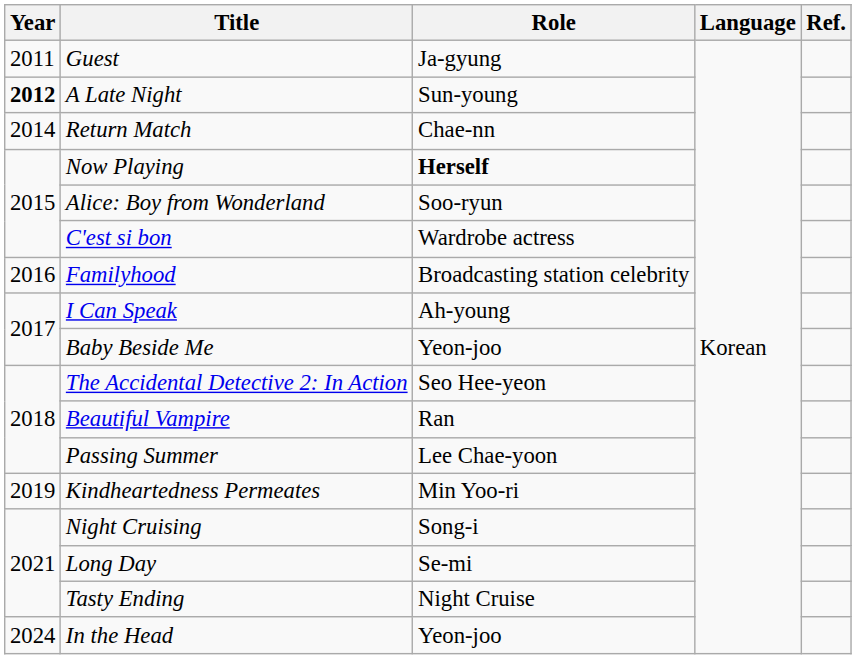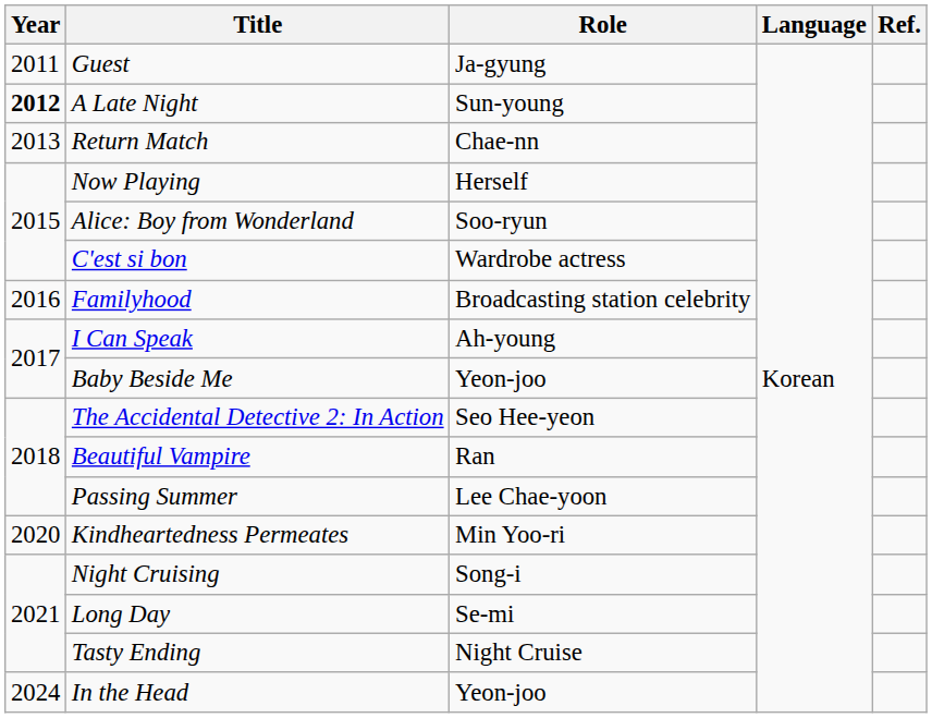 <table class="wikitable">
 <tr>
 <th>Year</th>
 <th>Title</th>
 <th>Role</th>
 <th>Language</th>
 <th>Ref.</th>
 </tr>
 <tr>
 <td>2011</td>
 <td><em>Guest</em></td>
 <td>Ja-gyung</td>
 <td rowspan="17">Korean</td>
 <td></td>
 </tr>
 <tr>
 <td><strong>2012</strong></td>
 <td><em>A Late Night</em></td>
 <td>Sun-young</td>
 <td></td>
 </tr>
 <tr>
-<td>2014</td>
+<td>2013</td>
 <td><em>Return Match</em></td>
 <td>Chae-nn</td>
 <td></td>
 </tr>
 <tr>
 <td rowspan="3">2015</td>
 <td><em>Now Playing</em></td>
-<td><strong>Herself</strong></td>
+<td>Herself</td>
 <td></td>
 </tr>
 <tr>
 <td><em>Alice: Boy from Wonderland</em></td>
 <td>Soo-ryun</td>
 <td></td>
 </tr>
 <tr>
 <td><em><a href='#'>C'est si bon</a></em></td>
 <td>Wardrobe actress</td>
 <td></td>
 </tr>
 <tr>
 <td>2016</td>
 <td><em><a href='#'>Familyhood</a></em></td>
 <td>Broadcasting station celebrity</td>
 <td></td>
 </tr>
 <tr>
 <td rowspan="2">2017</td>
 <td><em><a href='#'>I Can Speak</a></em></td>
 <td>Ah-young</td>
 <td></td>
 </tr>
 <tr>
 <td><em>Baby Beside Me</em></td>
 <td>Yeon-joo</td>
 <td></td>
 </tr>
 <tr>
 <td rowspan="3">2018</td>
 <td><em><a href='#'>The Accidental Detective 2: In Action</a></em></td>
 <td>Seo Hee-yeon</td>
 <td></td>
 </tr>
 <tr>
 <td><em><a href='#'>Beautiful Vampire</a></em></td>
 <td>Ran</td>
 <td></td>
 </tr>
 <tr>
 <td><em>Passing Summer</em></td>
 <td>Lee Chae-yoon</td>
 <td></td>
 </tr>
 <tr>
-<td>2019</td>
+<td>2020</td>
 <td><em>Kindheartedness Permeates</em></td>
 <td>Min Yoo-ri</td>
 <td></td>
 </tr>
 <tr>
 <td rowspan="3">2021</td>
 <td><em>Night Cruising</em></td>
 <td>Song-i</td>
 <td></td>
 </tr>
 <tr>
 <td><em>Long Day</em></td>
 <td>Se-mi</td>
 <td></td>
 </tr>
 <tr>
 <td><em>Tasty Ending</em></td>
 <td>Night Cruise</td>
 <td></td>
 </tr>
 <tr>
 <td>2024</td>
 <td><em>In the Head</em></td>
 <td>Yeon-joo</td>
 <td></td>
 </tr>
 </table>
